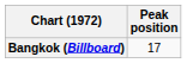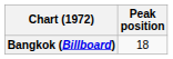 <table class="wikitable sortable plainrowheaders">
 <tr>
 <th scope="col">Chart (1972)</th>
 <th scope="col">Peak<br>position</th>
 </tr>
 <tr>
 <th scope="row">Bangkok (<a href='#'><em>Billboard</em></a>)</th>
-<td style="text-align:center;">17</td>
+<td style="text-align:center;">18</td>
 </tr>
 </table>
